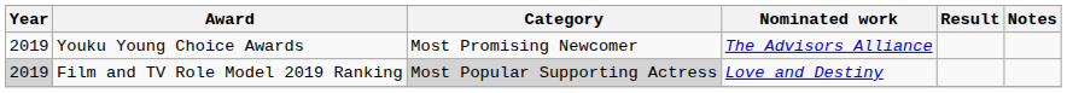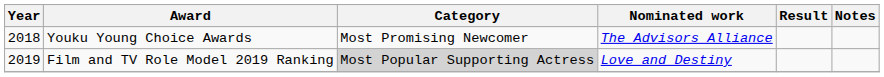 <table class="wikitable sortable">
 <tr>
 <th>Year</th>
 <th>Award</th>
 <th>Category</th>
 <th>Nominated work</th>
 <th>Result</th>
 <th class="unsortable">Notes</th>
 </tr>
 <tr>
-<td>2019</td>
+<td>2018</td>
 <td>Youku Young Choice Awards</td>
 <td>Most Promising Newcomer</td>
 <td><em><a href='#'>The Advisors Alliance</a></em></td>
 <td></td>
 <td></td>
 </tr>
 <tr>
-<td style="background: lightgrey;">2019</td>
+<td>2019</td>
 <td>Film and TV Role Model 2019 Ranking</td>
 <td style="background: lightgrey;">Most Popular Supporting Actress</td>
 <td><em><a href='#'>Love and Destiny</a></em></td>
 <td></td>
 <td></td>
 </tr>
 <tr>
 </tr>
 </table>
